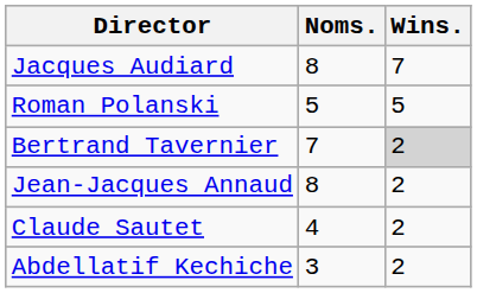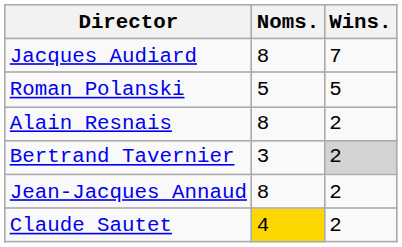 <table class="wikitable sortable">
 <tr>
 <th>Director</th>
 <th>Noms.</th>
 <th>Wins.</th>
 </tr>
 <tr>
 <td><a href='#'>Jacques Audiard</a></td>
 <td>8</td>
 <td>7</td>
 </tr>
 <tr>
 <td><a href='#'>Roman Polanski</a></td>
 <td>5</td>
 <td>5</td>
 </tr>
 <tr>
+<td><a href='#'>Alain Resnais</a></td>
+<td>8</td>
+<td>2</td>
+</tr>
+<tr>
 <td><a href='#'>Bertrand Tavernier</a></td>
-<td>7</td>
+<td>3</td>
 <td style="background: lightgrey;">2</td>
 </tr>
 <tr>
 <td><a href='#'>Jean-Jacques Annaud</a></td>
 <td>8</td>
 <td>2</td>
 </tr>
 <tr>
 <td><a href='#'>Claude Sautet</a></td>
-<td>4</td>
-<td>2</td>
-</tr>
-<tr>
-<td><a href='#'>Abdellatif Kechiche</a></td>
-<td>3</td>
+<td style="background: gold;">4</td>
 <td>2</td>
 </tr>
 </table>
